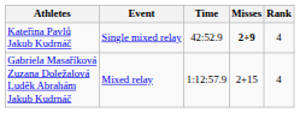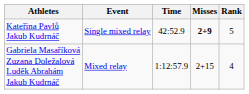 <table class="wikitable" style="font-size:90%">
 <tr>
 <th>Athletes</th>
 <th>Event</th>
 <th>Time</th>
 <th>Misses</th>
 <th>Rank</th>
 </tr>
 <tr align=center>
 <td align=left><a href='#'>Kateřina Pavlů</a><br><a href='#'>Jakub Kudrnáč</a></td>
 <td align=left><a href='#'>Single mixed relay</a></td>
 <td>42:52.9</td>
 <td><strong>2+9</strong></td>
-<td>4</td>
+<td>5</td>
 </tr>
 <tr align=center>
 <td align=left><a href='#'>Gabriela Masaříková</a><br><a href='#'>Zuzana Doležalová</a><br><a href='#'>Luděk Abrahám</a><br><a href='#'>Jakub Kudrnáč</a></td>
 <td align=left><a href='#'>Mixed relay</a></td>
 <td>1:12:57.9</td>
 <td>2+15</td>
 <td>4</td>
 </tr>
 </table>
